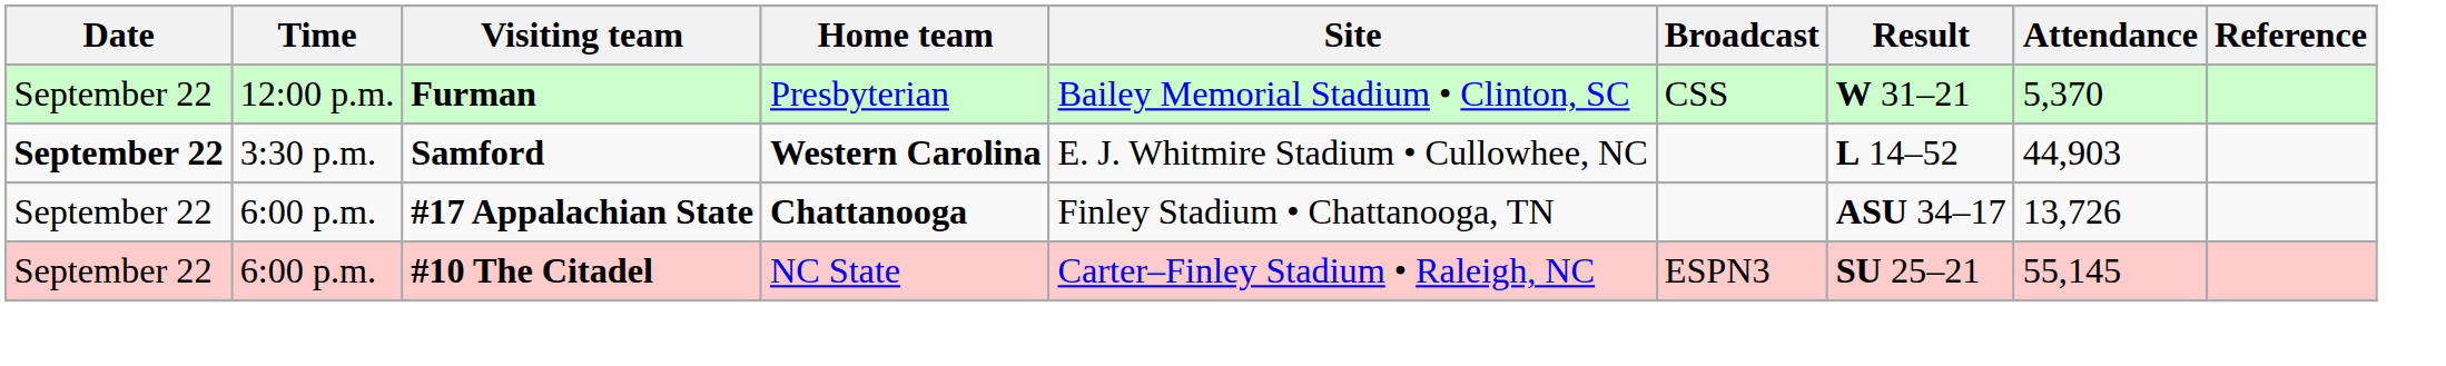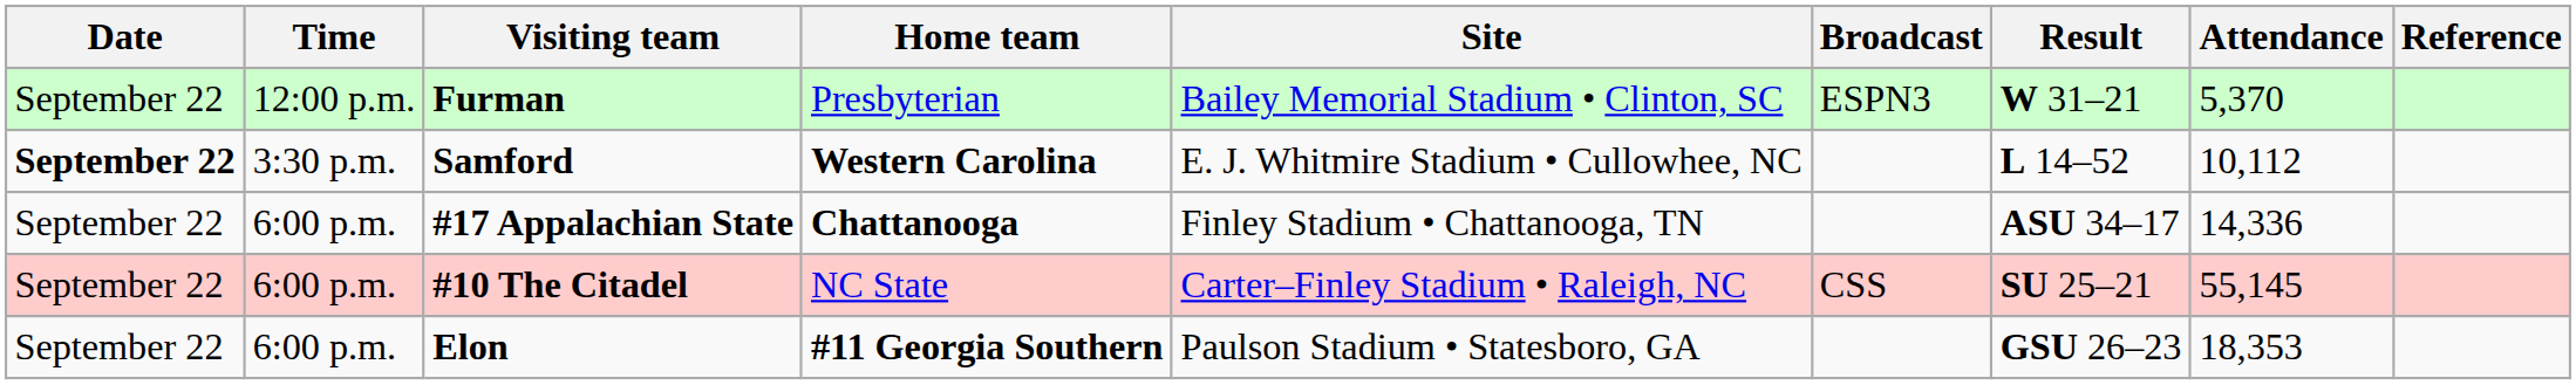 <table class="wikitable" style="font-size:95%;">
 <tr>
 <th>Date</th>
 <th>Time</th>
 <th>Visiting team</th>
 <th>Home team</th>
 <th>Site</th>
 <th>Broadcast</th>
 <th>Result</th>
 <th>Attendance</th>
 <th class="unsortable">Reference</th>
 </tr>
 <tr bgcolor=ccffcc>
 <td>September 22</td>
 <td>12:00 p.m.</td>
 <td><strong>Furman</strong></td>
 <td><a href='#'>Presbyterian</a></td>
 <td><a href='#'>Bailey Memorial Stadium</a> • <a href='#'>Clinton, SC</a></td>
-<td>CSS</td>
+<td>ESPN3</td>
 <td><strong>W</strong> 31–21</td>
 <td>5,370</td>
 <td style="text-align:center;"></td>
 </tr>
 <tr>
 <td><strong>September 22</strong></td>
 <td>3:30 p.m.</td>
 <td><strong>Samford</strong></td>
 <td><strong>Western Carolina</strong></td>
 <td>E. J. Whitmire Stadium • Cullowhee, NC</td>
 <td></td>
 <td><strong>L</strong> 14–52</td>
-<td>44,903</td>
+<td>10,112</td>
 <td style="text-align:center;"></td>
 </tr>
 <tr>
 <td>September 22</td>
 <td>6:00 p.m.</td>
 <td><strong>#17 Appalachian State</strong></td>
 <td><strong>Chattanooga</strong></td>
 <td>Finley Stadium • Chattanooga, TN</td>
 <td></td>
 <td><strong>ASU</strong> 34–17</td>
-<td>13,726</td>
+<td>14,336</td>
 <td style="text-align:center;"></td>
 </tr>
 <tr bgcolor=ffcccc>
 <td>September 22</td>
 <td>6:00 p.m.</td>
 <td><strong>#10 The Citadel</strong></td>
 <td><a href='#'>NC State</a></td>
 <td><a href='#'>Carter–Finley Stadium</a> • <a href='#'>Raleigh, NC</a></td>
-<td>ESPN3</td>
+<td>CSS</td>
 <td><strong>SU</strong> 25–21</td>
 <td>55,145</td>
 <td style="text-align:center;"></td>
 </tr>
+<tr>
+<td>September 22</td>
+<td>6:00 p.m.</td>
+<td><strong>Elon</strong></td>
+<td><strong>#11 Georgia Southern</strong></td>
+<td>Paulson Stadium • Statesboro, GA</td>
+<td></td>
+<td><strong>GSU</strong> 26–23</td>
+<td>18,353</td>
+<td style="text-align:center;"></td>
+</tr>
 </table>
